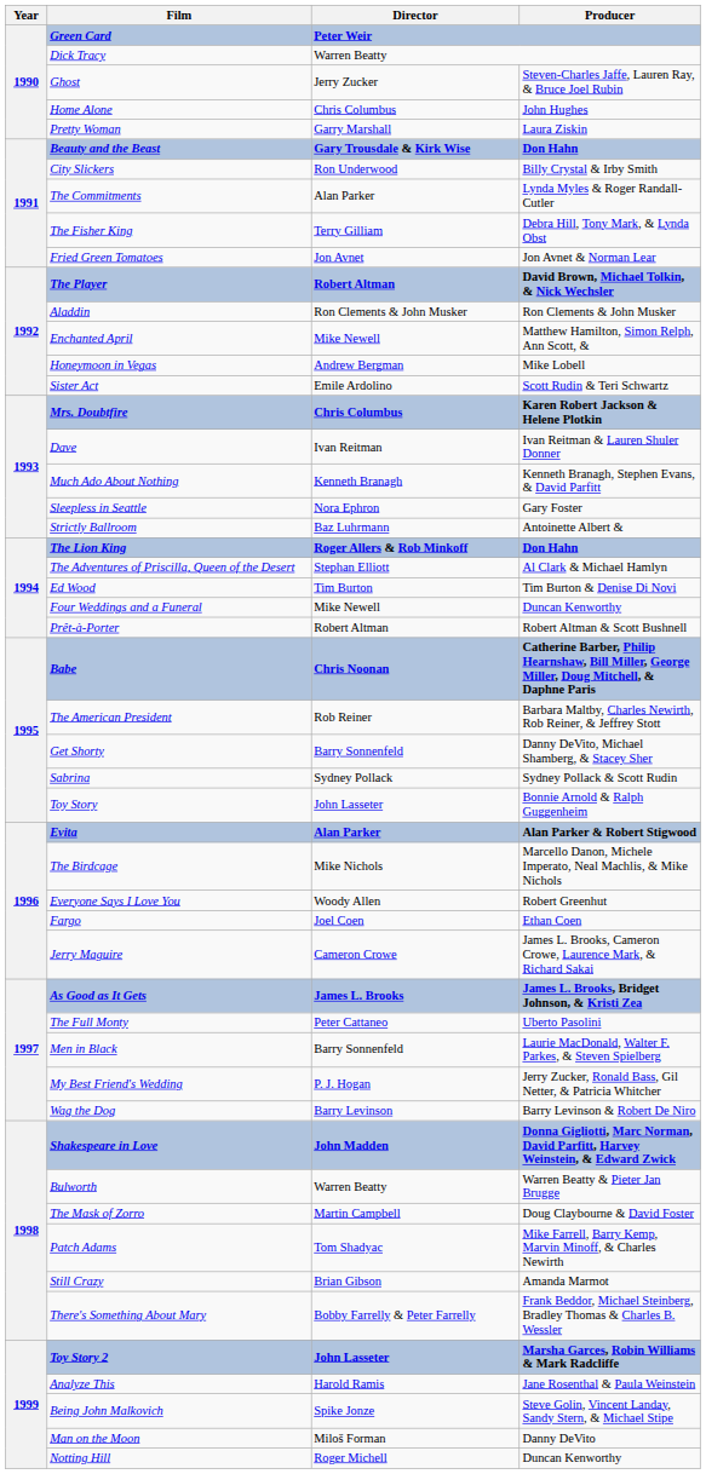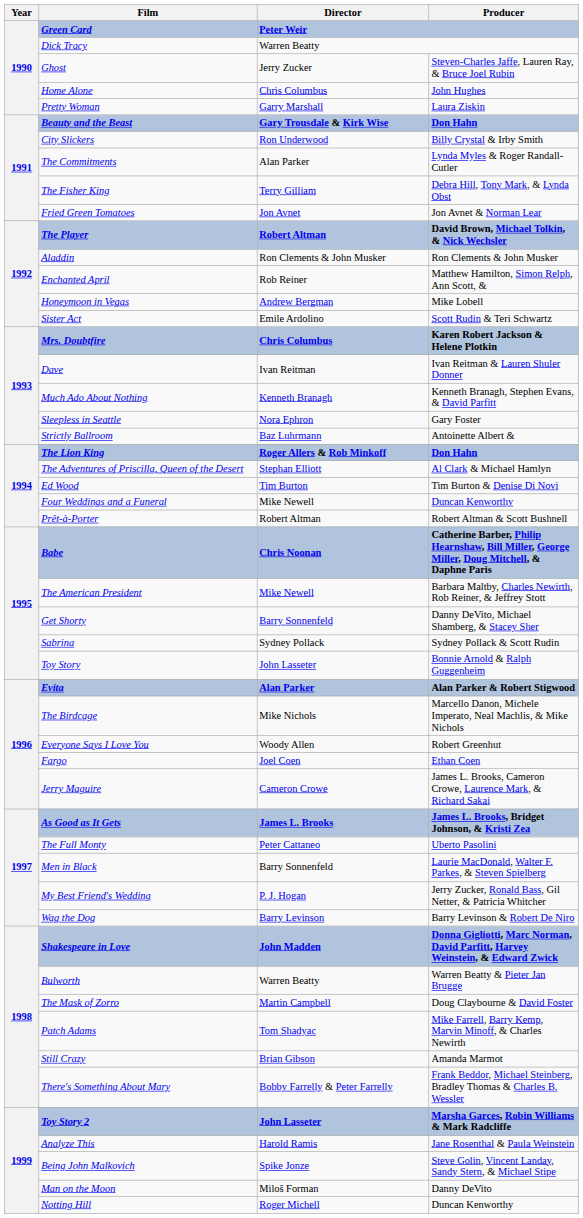 <table class="wikitable sortable" style="width:100%; text-align:left">
 <tr>
 <th style="width:6%;">Year</th>
 <th style="width:38%;">Film</th>
 <th style="width:30%;">Director</th>
 <th style="width:30%;">Producer</th>
 </tr>
 <tr>
 <th rowspan="5" style="text-align:center;"><a href='#'>1990</a></th>
 <td style="background:#b0c4de; text-align:left;"><strong><em><a href='#'>Green Card</a></em></strong></td>
 <td colspan="2" style="background:#B0C4DE;"><strong><a href='#'>Peter Weir</a></strong></td>
 </tr>
 <tr>
 <td style="text-align:left;"><em><a href='#'>Dick Tracy</a></em></td>
 <td colspan="2">Warren Beatty</td>
 </tr>
 <tr>
 <td style="text-align:left;"><em><a href='#'>Ghost</a></em></td>
 <td>Jerry Zucker</td>
 <td><a href='#'>Steven-Charles Jaffe</a>, Lauren Ray, & <a href='#'>Bruce Joel Rubin</a></td>
 </tr>
 <tr>
 <td style="text-align:left;"><em><a href='#'>Home Alone</a></em></td>
 <td><a href='#'>Chris Columbus</a></td>
 <td><a href='#'>John Hughes</a></td>
 </tr>
 <tr>
 <td style="text-align:left;"><em><a href='#'>Pretty Woman</a></em></td>
 <td><a href='#'>Garry Marshall</a></td>
 <td><a href='#'>Laura Ziskin</a></td>
 </tr>
 <tr>
 <th rowspan="5" style="text-align:center;"><a href='#'>1991</a></th>
 <td style="background:#b0c4de; text-align:left;"><strong><em><a href='#'>Beauty and the Beast</a></em></strong></td>
 <td style="background:#B0C4DE;"><strong><a href='#'>Gary Trousdale</a> & <a href='#'>Kirk Wise</a></strong></td>
 <td style="background:#B0C4DE;"><strong><a href='#'>Don Hahn</a></strong></td>
 </tr>
 <tr>
 <td style="text-align:left;"><em><a href='#'>City Slickers</a></em></td>
 <td><a href='#'>Ron Underwood</a></td>
 <td><a href='#'>Billy Crystal</a> & Irby Smith</td>
 </tr>
 <tr>
 <td style="text-align:left;"><em><a href='#'>The Commitments</a></em></td>
 <td>Alan Parker</td>
 <td><a href='#'>Lynda Myles</a> & Roger Randall-Cutler</td>
 </tr>
 <tr>
 <td style="text-align:left;"><em><a href='#'>The Fisher King</a></em></td>
 <td><a href='#'>Terry Gilliam</a></td>
 <td><a href='#'>Debra Hill</a>, <a href='#'>Tony Mark</a>, & <a href='#'>Lynda Obst</a></td>
 </tr>
 <tr>
 <td style="text-align:left;"><em><a href='#'>Fried Green Tomatoes</a></em></td>
 <td><a href='#'>Jon Avnet</a></td>
 <td>Jon Avnet & <a href='#'>Norman Lear</a></td>
 </tr>
 <tr>
 <th rowspan="5" style="text-align:center;"><a href='#'>1992</a></th>
 <td style="background:#b0c4de; text-align:left;"><strong><em><a href='#'>The Player</a></em></strong></td>
 <td style="background:#B0C4DE;"><strong><a href='#'>Robert Altman</a></strong></td>
 <td style="background:#B0C4DE;"><strong>David Brown, <a href='#'>Michael Tolkin</a>, & <a href='#'>Nick Wechsler</a></strong></td>
 </tr>
 <tr>
 <td style="text-align:left;"><em><a href='#'>Aladdin</a></em></td>
 <td>Ron Clements & John Musker</td>
 <td>Ron Clements & John Musker</td>
 </tr>
 <tr>
 <td style="text-align:left;"><em><a href='#'>Enchanted April</a></em></td>
-<td><a href='#'>Mike Newell</a></td>
+<td>Rob Reiner</td>
 <td>Matthew Hamilton, <a href='#'>Simon Relph</a>, Ann Scott, & </td>
 </tr>
 <tr>
 <td style="text-align:left;"><em><a href='#'>Honeymoon in Vegas</a></em></td>
 <td><a href='#'>Andrew Bergman</a></td>
 <td>Mike Lobell</td>
 </tr>
 <tr>
 <td style="text-align:left;"><em><a href='#'>Sister Act</a></em></td>
 <td>Emile Ardolino</td>
 <td><a href='#'>Scott Rudin</a> & Teri Schwartz</td>
 </tr>
 <tr>
 <th rowspan="5" style="text-align:center;"><a href='#'>1993</a></th>
 <td style="background:#b0c4de; text-align:left;"><strong><em><a href='#'>Mrs. Doubtfire</a></em></strong></td>
 <td style="background:#B0C4DE;"><strong><a href='#'>Chris Columbus</a></strong></td>
 <td style="background:#B0C4DE;"><strong>Karen Robert Jackson & Helene Plotkin</strong></td>
 </tr>
 <tr>
 <td style="text-align:left;"><em><a href='#'>Dave</a></em></td>
 <td>Ivan Reitman</td>
 <td>Ivan Reitman & <a href='#'>Lauren Shuler Donner</a></td>
 </tr>
 <tr>
 <td style="text-align:left;"><em><a href='#'>Much Ado About Nothing</a></em></td>
 <td><a href='#'>Kenneth Branagh</a></td>
 <td>Kenneth Branagh, Stephen Evans, & <a href='#'>David Parfitt</a></td>
 </tr>
 <tr>
 <td style="text-align:left;"><em><a href='#'>Sleepless in Seattle</a></em></td>
 <td><a href='#'>Nora Ephron</a></td>
 <td>Gary Foster</td>
 </tr>
 <tr>
 <td style="text-align:left;"><em><a href='#'>Strictly Ballroom</a></em></td>
 <td><a href='#'>Baz Luhrmann</a></td>
 <td>Antoinette Albert & </td>
 </tr>
 <tr>
 <th rowspan="5" style="text-align:center;"><a href='#'>1994</a></th>
 <td style="background:#b0c4de; text-align:left;"><strong><em><a href='#'>The Lion King</a></em></strong></td>
 <td style="background:#B0C4DE;"><strong><a href='#'>Roger Allers</a> & <a href='#'>Rob Minkoff</a></strong></td>
 <td style="background:#B0C4DE;"><strong><a href='#'>Don Hahn</a></strong></td>
 </tr>
 <tr>
 <td style="text-align:left;"><em><a href='#'>The Adventures of Priscilla, Queen of the Desert</a></em></td>
 <td><a href='#'>Stephan Elliott</a></td>
 <td><a href='#'>Al Clark</a> & Michael Hamlyn</td>
 </tr>
 <tr>
 <td style="text-align:left;"><em><a href='#'>Ed Wood</a></em></td>
 <td><a href='#'>Tim Burton</a></td>
 <td>Tim Burton & <a href='#'>Denise Di Novi</a></td>
 </tr>
 <tr>
 <td style="text-align:left;"><em><a href='#'>Four Weddings and a Funeral</a></em></td>
 <td>Mike Newell</td>
 <td><a href='#'>Duncan Kenworthy</a></td>
 </tr>
 <tr>
 <td style="text-align:left;"><em><a href='#'>Prêt-à-Porter</a></em></td>
 <td>Robert Altman</td>
 <td>Robert Altman & Scott Bushnell</td>
 </tr>
 <tr>
 <th rowspan="5" style="text-align:center;"><a href='#'>1995</a></th>
 <td style="background:#b0c4de; text-align:left;"><strong><em><a href='#'>Babe</a></em></strong></td>
 <td style="background:#B0C4DE;"><strong><a href='#'>Chris Noonan</a></strong></td>
 <td style="background:#B0C4DE;"><strong>Catherine Barber, <a href='#'>Philip Hearnshaw</a>, <a href='#'>Bill Miller</a>, <a href='#'>George Miller</a>, <a href='#'>Doug Mitchell</a>, & Daphne Paris</strong></td>
 </tr>
 <tr>
 <td style="text-align:left;"><em><a href='#'>The American President</a></em></td>
-<td>Rob Reiner</td>
+<td><a href='#'>Mike Newell</a></td>
 <td>Barbara Maltby, <a href='#'>Charles Newirth</a>, Rob Reiner, & Jeffrey Stott</td>
 </tr>
 <tr>
 <td style="text-align:left;"><em><a href='#'>Get Shorty</a></em></td>
 <td><a href='#'>Barry Sonnenfeld</a></td>
 <td>Danny DeVito, Michael Shamberg, & <a href='#'>Stacey Sher</a></td>
 </tr>
 <tr>
 <td style="text-align:left;"><em><a href='#'>Sabrina</a></em></td>
 <td>Sydney Pollack</td>
 <td>Sydney Pollack & Scott Rudin</td>
 </tr>
 <tr>
 <td style="text-align:left;"><em><a href='#'>Toy Story</a></em></td>
 <td><a href='#'>John Lasseter</a></td>
 <td><a href='#'>Bonnie Arnold</a> & <a href='#'>Ralph Guggenheim</a></td>
 </tr>
 <tr>
 <th rowspan="5" style="text-align:center;"><a href='#'>1996</a></th>
 <td style="background:#b0c4de; text-align:left;"><strong><em><a href='#'>Evita</a></em></strong></td>
 <td style="background:#B0C4DE;"><strong><a href='#'>Alan Parker</a></strong></td>
 <td style="background:#B0C4DE;"><strong>Alan Parker & Robert Stigwood</strong></td>
 </tr>
 <tr>
 <td style="text-align:left;"><em><a href='#'>The Birdcage</a></em></td>
 <td>Mike Nichols</td>
 <td>Marcello Danon, Michele Imperato, Neal Machlis, & Mike Nichols</td>
 </tr>
 <tr>
 <td style="text-align:left;"><em><a href='#'>Everyone Says I Love You</a></em></td>
 <td>Woody Allen</td>
 <td>Robert Greenhut</td>
 </tr>
 <tr>
 <td style="text-align:left;"><em><a href='#'>Fargo</a></em></td>
 <td><a href='#'>Joel Coen</a></td>
 <td><a href='#'>Ethan Coen</a></td>
 </tr>
 <tr>
 <td style="text-align:left;"><em><a href='#'>Jerry Maguire</a></em></td>
 <td><a href='#'>Cameron Crowe</a></td>
 <td>James L. Brooks, Cameron Crowe, <a href='#'>Laurence Mark</a>, & <a href='#'>Richard Sakai</a></td>
 </tr>
 <tr>
 <th rowspan="5" style="text-align:center;"><a href='#'>1997</a></th>
 <td style="background:#b0c4de; text-align:left;"><strong><em><a href='#'>As Good as It Gets</a></em></strong></td>
 <td style="background:#B0C4DE;"><strong><a href='#'>James L. Brooks</a></strong></td>
 <td style="background:#B0C4DE;"><strong><a href='#'>James L. Brooks</a>, Bridget Johnson, & <a href='#'>Kristi Zea</a></strong></td>
 </tr>
 <tr>
 <td style="text-align:left;"><em><a href='#'>The Full Monty</a></em></td>
 <td><a href='#'>Peter Cattaneo</a></td>
 <td><a href='#'>Uberto Pasolini</a></td>
 </tr>
 <tr>
 <td style="text-align:left;"><em><a href='#'>Men in Black</a></em></td>
 <td>Barry Sonnenfeld</td>
 <td><a href='#'>Laurie MacDonald</a>, <a href='#'>Walter F. Parkes</a>, & <a href='#'>Steven Spielberg</a></td>
 </tr>
 <tr>
 <td style="text-align:left;"><em><a href='#'>My Best Friend's Wedding</a></em></td>
 <td><a href='#'>P. J. Hogan</a></td>
 <td>Jerry Zucker, <a href='#'>Ronald Bass</a>, Gil Netter, & Patricia Whitcher</td>
 </tr>
 <tr>
 <td style="text-align:left;"><em><a href='#'>Wag the Dog</a></em></td>
 <td><a href='#'>Barry Levinson</a></td>
 <td>Barry Levinson & <a href='#'>Robert De Niro</a></td>
 </tr>
 <tr>
 <th rowspan="6" style="text-align:center;"><a href='#'>1998</a></th>
 <td style="background:#b0c4de; text-align:left;"><strong><em><a href='#'>Shakespeare in Love</a></em></strong></td>
 <td style="background:#B0C4DE;"><strong><a href='#'>John Madden</a></strong></td>
 <td style="background:#B0C4DE;"><strong><a href='#'>Donna Gigliotti</a>, <a href='#'>Marc Norman</a>, <a href='#'>David Parfitt</a>, <a href='#'>Harvey Weinstein</a>, & <a href='#'>Edward Zwick</a></strong></td>
 </tr>
 <tr>
 <td style="text-align:left;"><em><a href='#'>Bulworth</a></em></td>
 <td>Warren Beatty</td>
 <td>Warren Beatty & <a href='#'>Pieter Jan Brugge</a></td>
 </tr>
 <tr>
 <td style="text-align:left;"><em><a href='#'>The Mask of Zorro</a></em></td>
 <td><a href='#'>Martin Campbell</a></td>
 <td>Doug Claybourne & <a href='#'>David Foster</a></td>
 </tr>
 <tr>
 <td style="text-align:left;"><em><a href='#'>Patch Adams</a></em></td>
 <td><a href='#'>Tom Shadyac</a></td>
 <td><a href='#'>Mike Farrell</a>, <a href='#'>Barry Kemp</a>, <a href='#'>Marvin Minoff</a>, & Charles Newirth</td>
 </tr>
 <tr>
 <td style="text-align:left;"><em><a href='#'>Still Crazy</a></em></td>
 <td><a href='#'>Brian Gibson</a></td>
 <td>Amanda Marmot</td>
 </tr>
 <tr>
 <td style="text-align:left;"><em><a href='#'>There's Something About Mary</a></em></td>
 <td><a href='#'>Bobby Farrelly</a> & <a href='#'>Peter Farrelly</a></td>
 <td><a href='#'>Frank Beddor</a>, <a href='#'>Michael Steinberg</a>, Bradley Thomas & <a href='#'>Charles B. Wessler</a></td>
 </tr>
 <tr>
 <th rowspan="5" style="text-align:center;"><a href='#'>1999</a></th>
 <td style="background:#b0c4de; text-align:left;"><strong><em><a href='#'>Toy Story 2</a></em></strong></td>
 <td style="background:#B0C4DE;"><strong><a href='#'>John Lasseter</a></strong></td>
 <td style="background:#B0C4DE;"><strong><a href='#'>Marsha Garces</a>, <a href='#'>Robin Williams</a> & Mark Radcliffe</strong></td>
 </tr>
 <tr>
 <td style="text-align:left;"><em><a href='#'>Analyze This</a></em></td>
 <td><a href='#'>Harold Ramis</a></td>
 <td><a href='#'>Jane Rosenthal</a> & <a href='#'>Paula Weinstein</a></td>
 </tr>
 <tr>
 <td style="text-align:left;"><em><a href='#'>Being John Malkovich</a></em></td>
 <td><a href='#'>Spike Jonze</a></td>
 <td><a href='#'>Steve Golin</a>, <a href='#'>Vincent Landay</a>, <a href='#'>Sandy Stern</a>, & <a href='#'>Michael Stipe</a></td>
 </tr>
 <tr>
 <td style="text-align:left;"><em><a href='#'>Man on the Moon</a></em></td>
 <td>Miloš Forman</td>
 <td>Danny DeVito</td>
 </tr>
 <tr>
 <td style="text-align:left;"><em><a href='#'>Notting Hill</a></em></td>
 <td><a href='#'>Roger Michell</a></td>
 <td>Duncan Kenworthy</td>
 </tr>
 </table>
